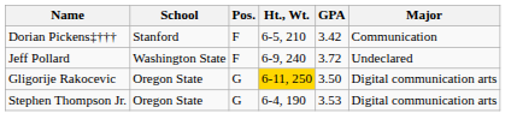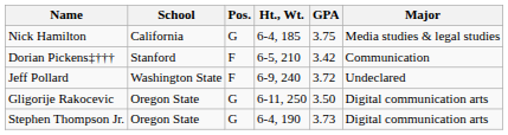 <table class="wikitable">
 <tr>
 <th>Name</th>
 <th>School</th>
 <th>Pos.</th>
 <th>Ht., Wt.</th>
 <th>GPA</th>
 <th>Major</th>
+</tr>
+<tr>
+<td>Nick Hamilton</td>
+<td>California</td>
+<td>G</td>
+<td>6-4, 185</td>
+<td>3.75</td>
+<td>Media studies & legal studies</td>
 </tr>
 <tr>
 <td>Dorian Pickens‡†††</td>
 <td>Stanford</td>
 <td>F</td>
 <td>6-5, 210</td>
 <td>3.42</td>
 <td>Communication</td>
 </tr>
 <tr>
 <td>Jeff Pollard</td>
 <td>Washington State</td>
 <td>F</td>
 <td>6-9, 240</td>
 <td>3.72</td>
 <td>Undeclared</td>
 </tr>
 <tr>
 <td>Gligorije Rakocevic</td>
 <td>Oregon State</td>
 <td>G</td>
-<td style="background: gold;">6-11, 250</td>
+<td>6-11, 250</td>
 <td>3.50</td>
 <td>Digital communication arts</td>
 </tr>
 <tr>
 <td>Stephen Thompson Jr.</td>
 <td>Oregon State</td>
 <td>G</td>
 <td>6-4, 190</td>
-<td>3.53</td>
+<td>3.73</td>
 <td>Digital communication arts</td>
 </tr>
 </table>
